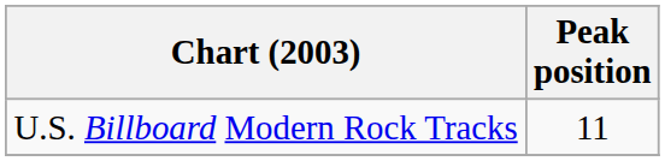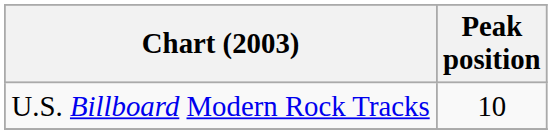 <table class="wikitable sortable">
 <tr>
 <th>Chart (2003)</th>
 <th align="center">Peak<br>position</th>
 </tr>
 <tr>
 <td>U.S. <em><a href='#'>Billboard</a></em> <a href='#'>Modern Rock Tracks</a></td>
-<td align="center">11</td>
+<td align="center">10</td>
 </tr>
 <tr>
 </tr>
 </table>
